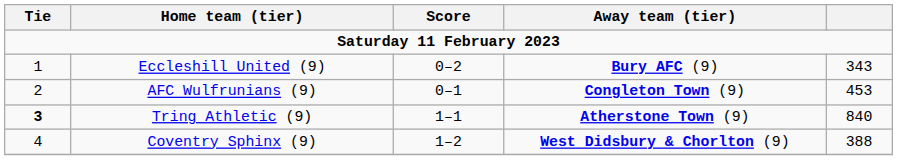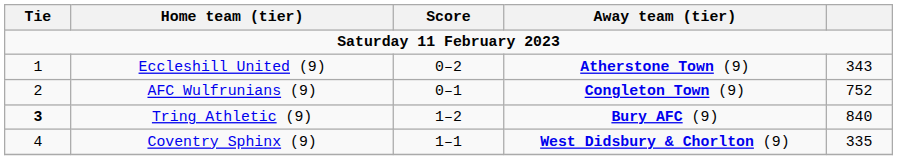 <table class="wikitable" style="width:700px;text-align:center;font-size:90%">
 <tr>
 <th scope="col" style="width: 7.50%">Tie</th>
 <th scope="col" style="width:36.25%">Home team (tier)</th>
 <th scope="col" style="width:12.50%">Score</th>
 <th scope="col" style="width:36.25%">Away team (tier)</th>
 <th scope="col" style="width: 7.50%"></th>
 </tr>
 <tr>
 <td colspan="5"><strong>Saturday 11 February 2023</strong></td>
 </tr>
 <tr>
 <td>1</td>
 <td><a href='#'>Eccleshill United</a> (9)</td>
 <td>0–2</td>
-<td><strong><a href='#'>Bury AFC</a></strong> (9)</td>
+<td><strong><a href='#'>Atherstone Town</a></strong> (9)</td>
 <td>343</td>
 </tr>
 <tr>
 <td>2</td>
 <td><a href='#'>AFC Wulfrunians</a> (9)</td>
 <td>0–1</td>
 <td><strong><a href='#'>Congleton Town</a></strong> (9)</td>
-<td>453</td>
+<td>752</td>
 </tr>
 <tr>
 <td><strong>3</strong></td>
 <td><a href='#'>Tring Athletic</a> (9)</td>
-<td>1–1 </td>
-<td><strong><a href='#'>Atherstone Town</a></strong> (9)</td>
+<td>1–2</td>
+<td><strong><a href='#'>Bury AFC</a></strong> (9)</td>
 <td>840</td>
 </tr>
 <tr>
 <td>4</td>
 <td><a href='#'>Coventry Sphinx</a> (9)</td>
-<td>1–2</td>
+<td>1–1 </td>
 <td><strong><a href='#'>West Didsbury & Chorlton</a></strong> (9)</td>
-<td>388</td>
+<td>335</td>
 </tr>
 <tr>
 </tr>
 </table>
